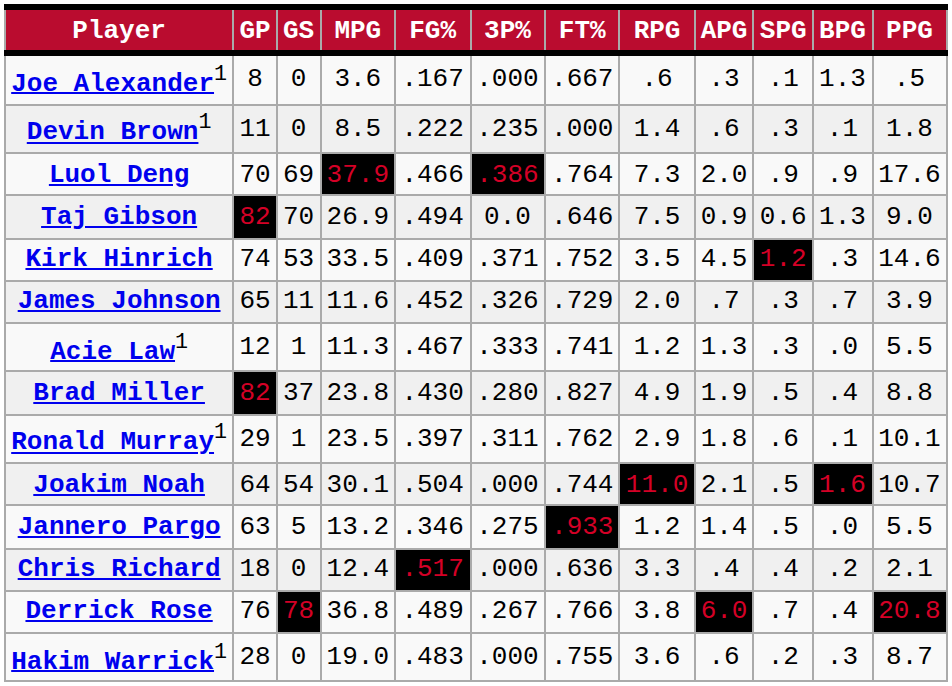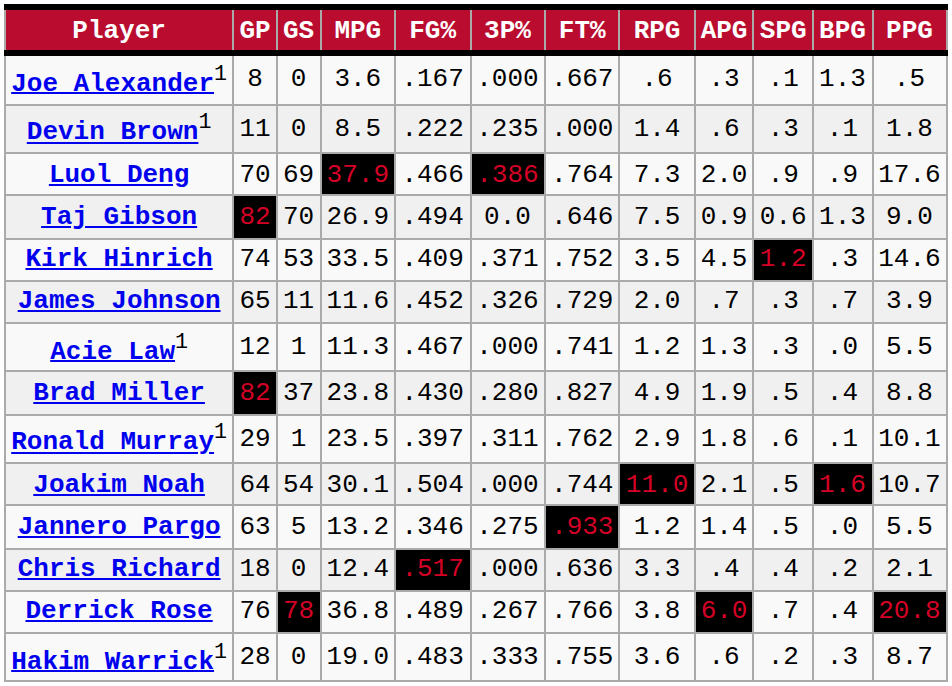 <table class="wikitable sortable" style="text-align:right;">
 <tr>
 <th style="background:#BA0C2F; color:#FFFFFF; border-top:#010101 3px solid; border-bottom:#010101 3px solid;">Player</th>
 <th style="background:#BA0C2F; color:#FFFFFF; border-top:#010101 3px solid; border-bottom:#010101 3px solid;">GP</th>
 <th style="background:#BA0C2F; color:#FFFFFF; border-top:#010101 3px solid; border-bottom:#010101 3px solid;">GS</th>
 <th style="background:#BA0C2F; color:#FFFFFF; border-top:#010101 3px solid; border-bottom:#010101 3px solid;">MPG</th>
 <th style="background:#BA0C2F; color:#FFFFFF; border-top:#010101 3px solid; border-bottom:#010101 3px solid;">FG%</th>
 <th style="background:#BA0C2F; color:#FFFFFF; border-top:#010101 3px solid; border-bottom:#010101 3px solid;">3P%</th>
 <th style="background:#BA0C2F; color:#FFFFFF; border-top:#010101 3px solid; border-bottom:#010101 3px solid;">FT%</th>
 <th style="background:#BA0C2F; color:#FFFFFF; border-top:#010101 3px solid; border-bottom:#010101 3px solid;">RPG</th>
 <th style="background:#BA0C2F; color:#FFFFFF; border-top:#010101 3px solid; border-bottom:#010101 3px solid;">APG</th>
 <th style="background:#BA0C2F; color:#FFFFFF; border-top:#010101 3px solid; border-bottom:#010101 3px solid;">SPG</th>
 <th style="background:#BA0C2F; color:#FFFFFF; border-top:#010101 3px solid; border-bottom:#010101 3px solid;">BPG</th>
 <th style="background:#BA0C2F; color:#FFFFFF; border-top:#010101 3px solid; border-bottom:#010101 3px solid;">PPG</th>
 </tr>
 <tr align="center" bgcolor="">
 <td><strong><a href='#'>Joe Alexander</a></strong><sup>1</sup></td>
 <td>8</td>
 <td>0</td>
 <td>3.6</td>
 <td>.167</td>
 <td>.000</td>
 <td>.667</td>
 <td>.6</td>
 <td>.3</td>
 <td>.1</td>
 <td>1.3</td>
 <td>.5</td>
 </tr>
 <tr align="center" bgcolor="#f0f0f0">
 <td><strong><a href='#'>Devin Brown</a></strong><sup>1</sup></td>
 <td>11</td>
 <td>0</td>
 <td>8.5</td>
 <td>.222</td>
 <td>.235</td>
 <td>.000</td>
 <td>1.4</td>
 <td>.6</td>
 <td>.3</td>
 <td>.1</td>
 <td>1.8</td>
 </tr>
 <tr align="center" bgcolor="">
 <td><strong><a href='#'>Luol Deng</a></strong></td>
 <td>70</td>
 <td>69</td>
 <td style="background:black;color:#d40026;">37.9</td>
 <td>.466</td>
 <td style="background:black;color:#d40026;">.386</td>
 <td>.764</td>
 <td>7.3</td>
 <td>2.0</td>
 <td>.9</td>
 <td>.9</td>
 <td>17.6</td>
 </tr>
 <tr align="center" bgcolor="#f0f0f0">
 <td><strong><a href='#'>Taj Gibson</a></strong></td>
 <td style="background:black;color:#d40026;">82</td>
 <td>70</td>
 <td>26.9</td>
 <td>.494</td>
 <td>0.0</td>
 <td>.646</td>
 <td>7.5</td>
 <td>0.9</td>
 <td>0.6</td>
 <td>1.3</td>
 <td>9.0</td>
 </tr>
 <tr align="center" bgcolor="">
 <td><strong><a href='#'>Kirk Hinrich</a></strong></td>
 <td>74</td>
 <td>53</td>
 <td>33.5</td>
 <td>.409</td>
 <td>.371</td>
 <td>.752</td>
 <td>3.5</td>
 <td>4.5</td>
 <td style="background:black;color:#d40026;">1.2</td>
 <td>.3</td>
 <td>14.6</td>
 </tr>
 <tr align="center" bgcolor="#f0f0f0">
 <td><strong><a href='#'>James Johnson</a></strong></td>
 <td>65</td>
 <td>11</td>
 <td>11.6</td>
 <td>.452</td>
 <td>.326</td>
 <td>.729</td>
 <td>2.0</td>
 <td>.7</td>
 <td>.3</td>
 <td>.7</td>
 <td>3.9</td>
 </tr>
 <tr align="center" bgcolor="">
 <td><strong><a href='#'>Acie Law</a></strong><sup>1</sup></td>
 <td>12</td>
 <td>1</td>
 <td>11.3</td>
 <td>.467</td>
-<td>.333</td>
+<td>.000</td>
 <td>.741</td>
 <td>1.2</td>
 <td>1.3</td>
 <td>.3</td>
 <td>.0</td>
 <td>5.5</td>
 </tr>
 <tr align="center" bgcolor="#f0f0f0">
 <td><strong><a href='#'>Brad Miller</a></strong></td>
 <td style="background:black;color:#d40026;">82</td>
 <td>37</td>
 <td>23.8</td>
 <td>.430</td>
 <td>.280</td>
 <td>.827</td>
 <td>4.9</td>
 <td>1.9</td>
 <td>.5</td>
 <td>.4</td>
 <td>8.8</td>
 </tr>
 <tr align="center" bgcolor="">
 <td><strong><a href='#'>Ronald Murray</a></strong><sup>1</sup></td>
 <td>29</td>
 <td>1</td>
 <td>23.5</td>
 <td>.397</td>
 <td>.311</td>
 <td>.762</td>
 <td>2.9</td>
 <td>1.8</td>
 <td>.6</td>
 <td>.1</td>
 <td>10.1</td>
 </tr>
 <tr align="center" bgcolor="#f0f0f0">
 <td><strong><a href='#'>Joakim Noah</a></strong></td>
 <td>64</td>
 <td>54</td>
 <td>30.1</td>
 <td>.504</td>
 <td>.000</td>
 <td>.744</td>
 <td style="background:black;color:#d40026;">11.0</td>
 <td>2.1</td>
 <td>.5</td>
 <td style="background:black;color:#d40026;">1.6</td>
 <td>10.7</td>
 </tr>
 <tr align="center" bgcolor="">
 <td><strong><a href='#'>Jannero Pargo</a></strong></td>
 <td>63</td>
 <td>5</td>
 <td>13.2</td>
 <td>.346</td>
 <td>.275</td>
 <td style="background:black;color:#d40026;">.933</td>
 <td>1.2</td>
 <td>1.4</td>
 <td>.5</td>
 <td>.0</td>
 <td>5.5</td>
 </tr>
 <tr align="center" bgcolor="#f0f0f0">
 <td><strong><a href='#'>Chris Richard</a></strong></td>
 <td>18</td>
 <td>0</td>
 <td>12.4</td>
 <td style="background:black;color:#d40026;">.517</td>
 <td>.000</td>
 <td>.636</td>
 <td>3.3</td>
 <td>.4</td>
 <td>.4</td>
 <td>.2</td>
 <td>2.1</td>
 </tr>
 <tr align="center" bgcolor="">
 <td><strong><a href='#'>Derrick Rose</a></strong></td>
 <td>76</td>
 <td style="background:black;color:#d40026;">78</td>
 <td>36.8</td>
 <td>.489</td>
 <td>.267</td>
 <td>.766</td>
 <td>3.8</td>
 <td style="background:black;color:#d40026;">6.0</td>
 <td>.7</td>
 <td>.4</td>
 <td style="background:black;color:#d40026;">20.8</td>
 </tr>
 <tr align="center" bgcolor="">
 <td><strong><a href='#'>Hakim Warrick</a></strong><sup>1</sup></td>
 <td>28</td>
 <td>0</td>
 <td>19.0</td>
 <td>.483</td>
-<td>.000</td>
+<td>.333</td>
 <td>.755</td>
 <td>3.6</td>
 <td>.6</td>
 <td>.2</td>
 <td>.3</td>
 <td>8.7</td>
 </tr>
 </table>
